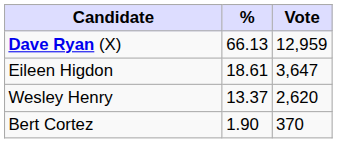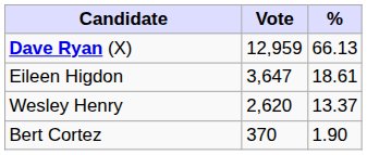 <table class="wikitable">
 <tr>
 <th style="background:#ddf; width:200px;">Candidate</th>
+<th style="background:#ddf; width:50px;">Vote</th>
 <th style="background:#ddf; width:30px;">%</th>
-<th style="background:#ddf; width:50px;">Vote</th>
 </tr>
 <tr>
 <td><strong><a href='#'>Dave Ryan</a></strong> (X)</td>
+<td>12,959</td>
 <td>66.13</td>
-<td>12,959</td>
 </tr>
 <tr>
 <td>Eileen Higdon</td>
+<td>3,647</td>
 <td>18.61</td>
-<td>3,647</td>
 </tr>
 <tr>
 <td>Wesley Henry</td>
+<td>2,620</td>
 <td>13.37</td>
-<td>2,620</td>
 </tr>
 <tr>
 <td>Bert Cortez</td>
+<td>370</td>
 <td>1.90</td>
-<td>370</td>
 </tr>
 </table>
